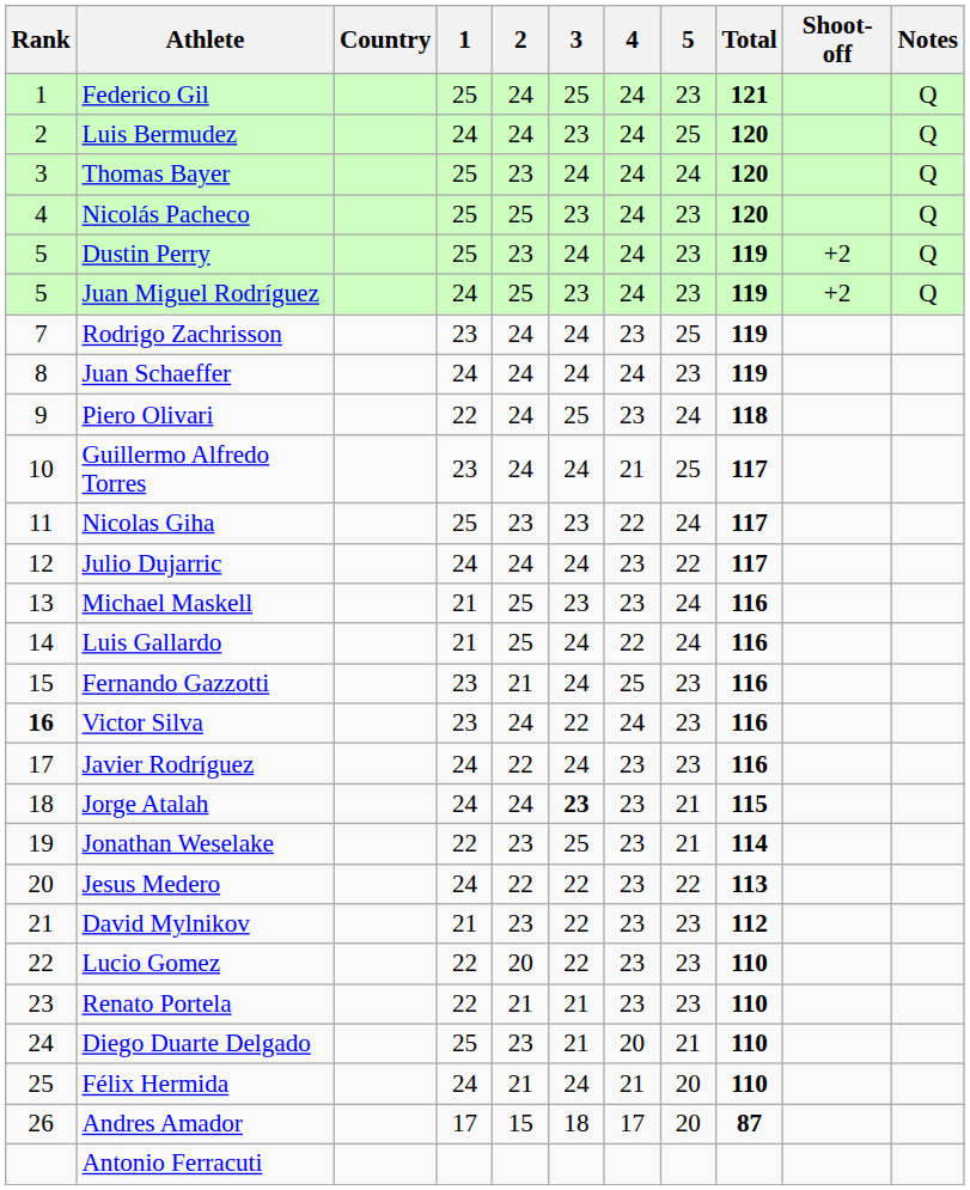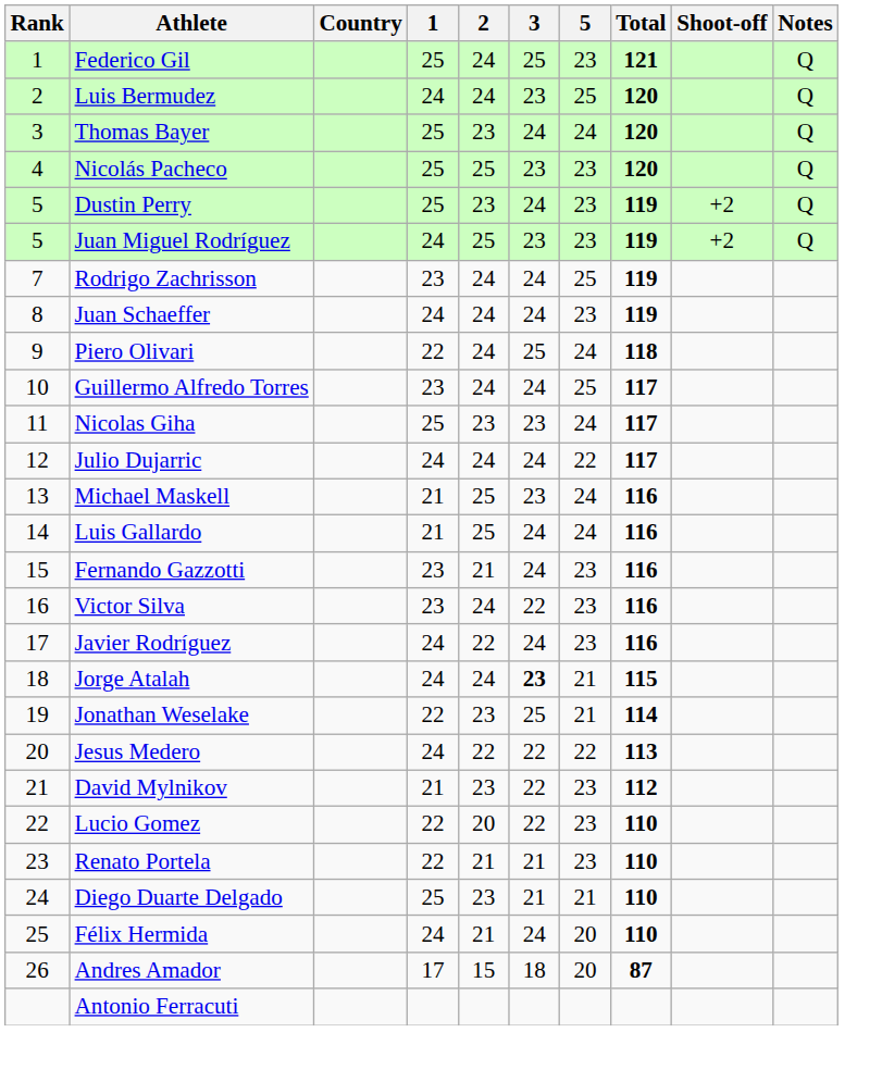 <table class="wikitable sortable" style="text-align:center">
 <tr>
 <th>Rank</th>
 <th>Athlete</th>
 <th>Country</th>
 <th class="unsortable" style="width: 28px">1</th>
 <th class="unsortable" style="width: 28px">2</th>
 <th class="unsortable" style="width: 28px">3</th>
-<th class="unsortable" style="width: 28px">4</th>
 <th class="unsortable" style="width: 28px">5</th>
 <th>Total</th>
 <th>Shoot-off</th>
 <th class="unsortable">Notes</th>
 </tr>
 <tr bgcolor=#ccffc>
 <td>1</td>
 <td align=left><a href='#'>Federico Gil</a></td>
 <td align=left></td>
 <td>25</td>
 <td>24</td>
 <td>25</td>
-<td>24</td>
 <td>23</td>
 <td><strong>121</strong></td>
 <td></td>
 <td>Q</td>
 </tr>
 <tr bgcolor=#ccffc>
 <td>2</td>
 <td align=left><a href='#'>Luis Bermudez</a></td>
 <td align=left></td>
 <td>24</td>
 <td>24</td>
 <td>23</td>
-<td>24</td>
 <td>25</td>
 <td><strong>120</strong></td>
 <td></td>
 <td>Q</td>
 </tr>
 <tr bgcolor=#ccffc>
 <td>3</td>
 <td align=left><a href='#'>Thomas Bayer</a></td>
 <td align=left></td>
 <td>25</td>
 <td>23</td>
 <td>24</td>
 <td>24</td>
-<td>24</td>
 <td><strong>120</strong></td>
 <td></td>
 <td>Q</td>
 </tr>
 <tr bgcolor=#ccffc>
 <td>4</td>
 <td align=left><a href='#'>Nicolás Pacheco</a></td>
 <td align=left></td>
 <td>25</td>
 <td>25</td>
 <td>23</td>
-<td>24</td>
 <td>23</td>
 <td><strong>120</strong></td>
 <td></td>
 <td>Q</td>
 </tr>
 <tr bgcolor=#ccffc>
 <td>5</td>
 <td align=left><a href='#'>Dustin Perry</a></td>
 <td align=left></td>
 <td>25</td>
 <td>23</td>
-<td>24</td>
 <td>24</td>
 <td>23</td>
 <td><strong>119</strong></td>
 <td>+2</td>
 <td>Q</td>
 </tr>
 <tr bgcolor=#ccffc>
 <td>5</td>
 <td align=left><a href='#'>Juan Miguel Rodríguez</a></td>
 <td align=left></td>
 <td>24</td>
 <td>25</td>
 <td>23</td>
-<td>24</td>
 <td>23</td>
 <td><strong>119</strong></td>
 <td>+2</td>
 <td>Q</td>
 </tr>
 <tr>
 <td>7</td>
 <td align=left><a href='#'>Rodrigo Zachrisson</a></td>
 <td align=left></td>
 <td>23</td>
 <td>24</td>
 <td>24</td>
-<td>23</td>
 <td>25</td>
 <td><strong>119</strong></td>
 <td></td>
 <td></td>
 </tr>
 <tr>
 <td>8</td>
 <td align=left><a href='#'>Juan Schaeffer</a></td>
 <td align=left></td>
-<td>24</td>
 <td>24</td>
 <td>24</td>
 <td>24</td>
 <td>23</td>
 <td><strong>119</strong></td>
 <td></td>
 <td></td>
 </tr>
 <tr>
 <td>9</td>
 <td align=left><a href='#'>Piero Olivari</a></td>
 <td align=left></td>
 <td>22</td>
 <td>24</td>
 <td>25</td>
-<td>23</td>
 <td>24</td>
 <td><strong>118</strong></td>
 <td></td>
 <td></td>
 </tr>
 <tr>
 <td>10</td>
 <td align=left><a href='#'>Guillermo Alfredo Torres</a></td>
 <td align=left></td>
 <td>23</td>
 <td>24</td>
 <td>24</td>
-<td>21</td>
 <td>25</td>
 <td><strong>117</strong></td>
 <td></td>
 <td></td>
 </tr>
 <tr>
 <td>11</td>
 <td align=left><a href='#'>Nicolas Giha</a></td>
 <td align=left></td>
 <td>25</td>
 <td>23</td>
 <td>23</td>
-<td>22</td>
 <td>24</td>
 <td><strong>117</strong></td>
 <td></td>
 <td></td>
 </tr>
 <tr>
 <td>12</td>
 <td align=left><a href='#'>Julio Dujarric</a></td>
 <td align=left></td>
 <td>24</td>
 <td>24</td>
 <td>24</td>
-<td>23</td>
 <td>22</td>
 <td><strong>117</strong></td>
 <td></td>
 <td></td>
 </tr>
 <tr>
 <td>13</td>
 <td align=left><a href='#'>Michael Maskell</a></td>
 <td align=left></td>
 <td>21</td>
 <td>25</td>
-<td>23</td>
 <td>23</td>
 <td>24</td>
 <td><strong>116</strong></td>
 <td></td>
 <td></td>
 </tr>
 <tr>
 <td>14</td>
 <td align=left><a href='#'>Luis Gallardo</a></td>
 <td align=left></td>
 <td>21</td>
 <td>25</td>
 <td>24</td>
-<td>22</td>
 <td>24</td>
 <td><strong>116</strong></td>
 <td></td>
 <td></td>
 </tr>
 <tr>
 <td>15</td>
 <td align=left><a href='#'>Fernando Gazzotti</a></td>
 <td align=left></td>
 <td>23</td>
 <td>21</td>
 <td>24</td>
-<td>25</td>
 <td>23</td>
 <td><strong>116</strong></td>
 <td></td>
 <td></td>
 </tr>
 <tr>
-<td><strong>16</strong></td>
+<td>16</td>
 <td align=left><a href='#'>Victor Silva</a></td>
 <td align=left></td>
 <td>23</td>
 <td>24</td>
 <td>22</td>
-<td>24</td>
 <td>23</td>
 <td><strong>116</strong></td>
 <td></td>
 <td></td>
 </tr>
 <tr>
 <td>17</td>
 <td align=left><a href='#'>Javier Rodríguez</a></td>
 <td align=left></td>
 <td>24</td>
 <td>22</td>
 <td>24</td>
 <td>23</td>
-<td>23</td>
 <td><strong>116</strong></td>
 <td></td>
 <td></td>
 </tr>
 <tr>
 <td>18</td>
 <td align=left><a href='#'>Jorge Atalah</a></td>
 <td align=left></td>
 <td>24</td>
 <td>24</td>
 <td><strong>23</strong></td>
-<td>23</td>
 <td>21</td>
 <td><strong>115</strong></td>
 <td></td>
 <td></td>
 </tr>
 <tr>
 <td>19</td>
 <td align=left><a href='#'>Jonathan Weselake</a></td>
 <td align=left></td>
 <td>22</td>
 <td>23</td>
 <td>25</td>
-<td>23</td>
 <td>21</td>
 <td><strong>114</strong></td>
 <td></td>
 <td></td>
 </tr>
 <tr>
 <td>20</td>
 <td align=left><a href='#'>Jesus Medero</a></td>
 <td align=left></td>
 <td>24</td>
 <td>22</td>
 <td>22</td>
-<td>23</td>
 <td>22</td>
 <td><strong>113</strong></td>
 <td></td>
 <td></td>
 </tr>
 <tr>
 <td>21</td>
 <td align=left><a href='#'>David Mylnikov</a></td>
 <td align=left></td>
 <td>21</td>
 <td>23</td>
 <td>22</td>
 <td>23</td>
-<td>23</td>
 <td><strong>112</strong></td>
 <td></td>
 <td></td>
 </tr>
 <tr>
 <td>22</td>
 <td align=left><a href='#'>Lucio Gomez</a></td>
 <td align=left></td>
 <td>22</td>
 <td>20</td>
 <td>22</td>
-<td>23</td>
 <td>23</td>
 <td><strong>110</strong></td>
 <td></td>
 <td></td>
 </tr>
 <tr>
 <td>23</td>
 <td align=left><a href='#'>Renato Portela</a></td>
 <td align=left></td>
 <td>22</td>
 <td>21</td>
 <td>21</td>
 <td>23</td>
-<td>23</td>
 <td><strong>110</strong></td>
 <td></td>
 <td></td>
 </tr>
 <tr>
 <td>24</td>
 <td align=left><a href='#'>Diego Duarte Delgado</a></td>
 <td align=left></td>
 <td>25</td>
 <td>23</td>
 <td>21</td>
-<td>20</td>
 <td>21</td>
 <td><strong>110</strong></td>
 <td></td>
 <td></td>
 </tr>
 <tr>
 <td>25</td>
 <td align=left><a href='#'>Félix Hermida</a></td>
 <td align=left></td>
 <td>24</td>
 <td>21</td>
 <td>24</td>
-<td>21</td>
 <td>20</td>
 <td><strong>110</strong></td>
 <td></td>
 <td></td>
 </tr>
 <tr>
 <td>26</td>
 <td align=left><a href='#'>Andres Amador</a></td>
 <td align=left></td>
 <td>17</td>
 <td>15</td>
 <td>18</td>
-<td>17</td>
 <td>20</td>
 <td><strong>87</strong></td>
 <td></td>
 <td></td>
 </tr>
 <tr>
 <td></td>
 <td align=left><a href='#'>Antonio Ferracuti</a></td>
 <td align=left></td>
 <td></td>
 <td></td>
 <td></td>
 <td></td>
-<td></td>
 <td><strong></strong></td>
 <td></td>
 <td></td>
 </tr>
 </table>
